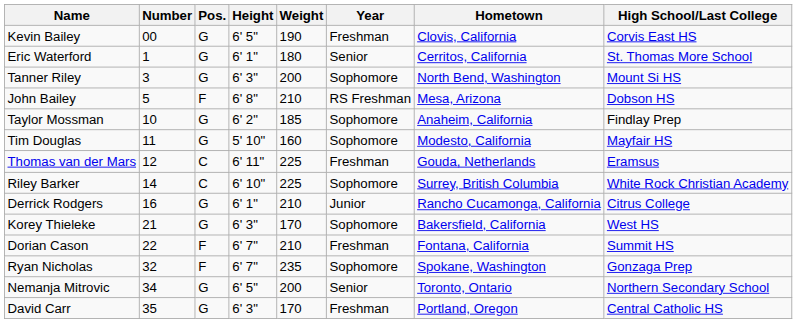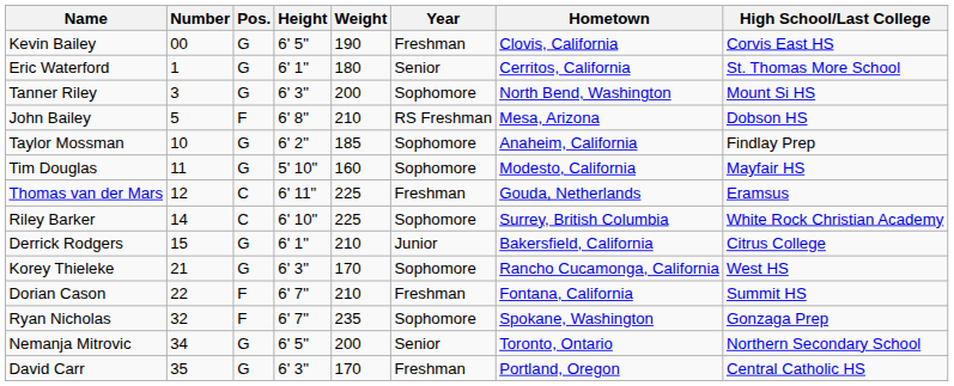 <table class="wikitable" style="font-size: 95%;">
 <tr>
 <th>Name</th>
 <th>Number</th>
 <th>Pos.</th>
 <th>Height</th>
 <th>Weight</th>
 <th>Year</th>
 <th>Hometown</th>
 <th class="unsortable">High School/Last College</th>
 </tr>
 <tr>
 <td>Kevin Bailey</td>
 <td>00</td>
 <td>G</td>
 <td>6' 5"</td>
 <td>190</td>
 <td>Freshman</td>
 <td><a href='#'>Clovis, California</a></td>
 <td><a href='#'>Corvis East HS</a></td>
 </tr>
 <tr>
 <td>Eric Waterford</td>
 <td>1</td>
 <td>G</td>
 <td>6' 1"</td>
 <td>180</td>
 <td>Senior</td>
 <td><a href='#'>Cerritos, California</a></td>
 <td><a href='#'>St. Thomas More School</a></td>
 </tr>
 <tr>
 <td>Tanner Riley</td>
 <td>3</td>
 <td>G</td>
 <td>6' 3"</td>
 <td>200</td>
 <td>Sophomore</td>
 <td><a href='#'>North Bend, Washington</a></td>
 <td><a href='#'>Mount Si HS</a></td>
 </tr>
 <tr>
 <td>John Bailey</td>
 <td>5</td>
 <td>F</td>
 <td>6' 8"</td>
 <td>210</td>
 <td>RS Freshman</td>
 <td><a href='#'>Mesa, Arizona</a></td>
 <td><a href='#'>Dobson HS</a></td>
 </tr>
 <tr>
 <td>Taylor Mossman</td>
 <td>10</td>
 <td>G</td>
 <td>6' 2"</td>
 <td>185</td>
 <td>Sophomore</td>
 <td><a href='#'>Anaheim, California</a></td>
 <td>Findlay Prep</td>
 </tr>
 <tr>
 <td>Tim Douglas</td>
 <td>11</td>
 <td>G</td>
 <td>5' 10"</td>
 <td>160</td>
 <td>Sophomore</td>
 <td><a href='#'>Modesto, California</a></td>
 <td><a href='#'>Mayfair HS</a></td>
 </tr>
 <tr>
 <td><a href='#'>Thomas van der Mars</a></td>
 <td>12</td>
 <td>C</td>
 <td>6' 11"</td>
 <td>225</td>
 <td>Freshman</td>
 <td><a href='#'>Gouda, Netherlands</a></td>
 <td><a href='#'>Eramsus</a></td>
 </tr>
 <tr>
 <td>Riley Barker</td>
 <td>14</td>
 <td>C</td>
 <td>6' 10"</td>
 <td>225</td>
 <td>Sophomore</td>
 <td><a href='#'>Surrey, British Columbia</a></td>
 <td><a href='#'>White Rock Christian Academy</a></td>
 </tr>
 <tr>
 <td>Derrick Rodgers</td>
-<td>16</td>
+<td>15</td>
 <td>G</td>
 <td>6' 1"</td>
 <td>210</td>
 <td>Junior</td>
-<td><a href='#'>Rancho Cucamonga, California</a></td>
+<td><a href='#'>Bakersfield, California</a></td>
 <td><a href='#'>Citrus College</a></td>
 </tr>
 <tr>
 <td>Korey Thieleke</td>
 <td>21</td>
 <td>G</td>
 <td>6' 3"</td>
 <td>170</td>
 <td>Sophomore</td>
-<td><a href='#'>Bakersfield, California</a></td>
+<td><a href='#'>Rancho Cucamonga, California</a></td>
 <td><a href='#'>West HS</a></td>
 </tr>
 <tr>
 <td>Dorian Cason</td>
 <td>22</td>
 <td>F</td>
 <td>6' 7"</td>
 <td>210</td>
 <td>Freshman</td>
 <td><a href='#'>Fontana, California</a></td>
 <td><a href='#'>Summit HS</a></td>
 </tr>
 <tr>
 <td>Ryan Nicholas</td>
 <td>32</td>
 <td>F</td>
 <td>6' 7"</td>
 <td>235</td>
 <td>Sophomore</td>
 <td><a href='#'>Spokane, Washington</a></td>
 <td><a href='#'>Gonzaga Prep</a></td>
 </tr>
 <tr>
 <td>Nemanja Mitrovic</td>
 <td>34</td>
 <td>G</td>
 <td>6' 5"</td>
 <td>200</td>
 <td>Senior</td>
 <td><a href='#'>Toronto, Ontario</a></td>
 <td><a href='#'>Northern Secondary School</a></td>
 </tr>
 <tr>
 <td>David Carr</td>
 <td>35</td>
 <td>G</td>
 <td>6' 3"</td>
 <td>170</td>
 <td>Freshman</td>
 <td><a href='#'>Portland, Oregon</a></td>
 <td><a href='#'>Central Catholic HS</a></td>
 </tr>
 </table>
